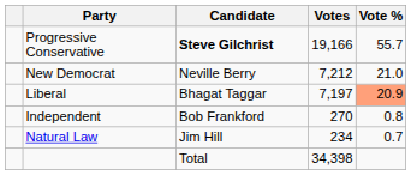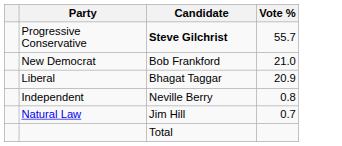 <table class="wikitable">
 <tr>
 <th></th>
 <th scope="col" width="175">Party</th>
 <th scope="col" width="150">Candidate</th>
-<th>Votes</th>
 <th>Vote %</th>
 </tr>
 <tr>
 <td>   </td>
 <td>Progressive Conservative</td>
 <td><strong>Steve Gilchrist</strong></td>
-<td align=right>19,166</td>
 <td align=right>55.7</td>
 </tr>
 <tr>
 <td>   </td>
 <td>New Democrat</td>
-<td>Neville Berry</td>
-<td align=right>7,212</td>
+<td>Bob Frankford</td>
 <td align=right>21.0</td>
 </tr>
 <tr>
 <td>   </td>
 <td>Liberal</td>
 <td>Bhagat Taggar</td>
-<td align=right>7,197</td>
-<td align=right style="background: lightsalmon;">20.9<br></td>
+<td align=right>20.9<br></td>
 </tr>
 <tr |>
 <td>   </td>
 <td>Independent</td>
-<td>Bob Frankford</td>
-<td align=right>270</td>
+<td>Neville Berry</td>
 <td align=right>0.8</td>
 </tr>
 <tr |>
 <td>   </td>
 <td><a href='#'>Natural Law</a></td>
 <td>Jim Hill</td>
-<td align=right>234</td>
 <td align=right>0.7</td>
 </tr>
 <tr |>
 <td></td>
 <td></td>
 <td>Total</td>
-<td align=right>34,398</td>
 <td></td>
 </tr>
 </table>
